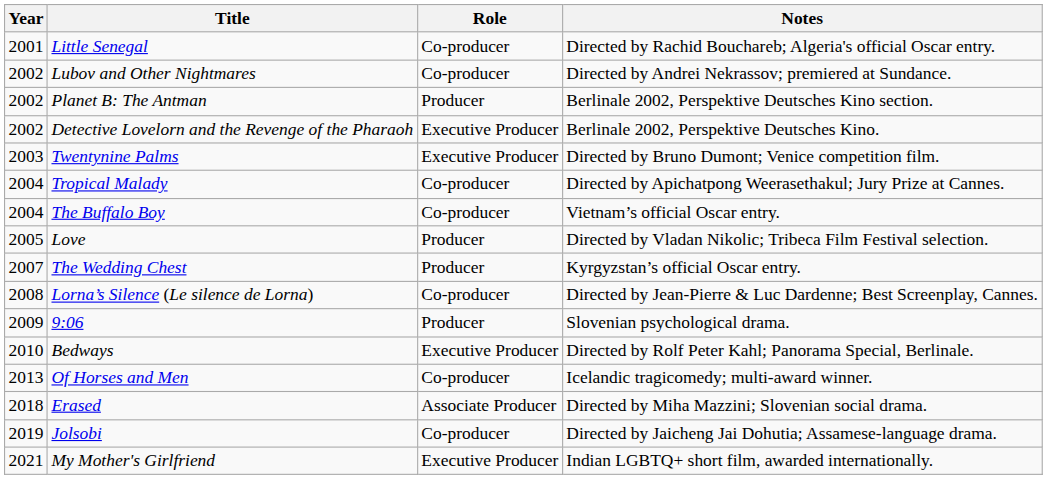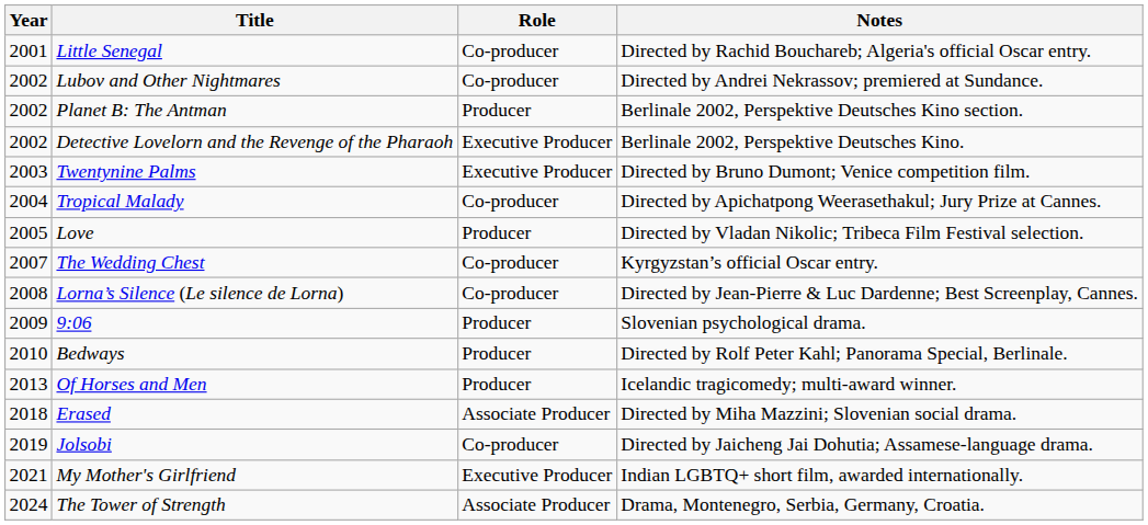 <table class="wikitable sortable">
 <tr>
 <th>Year</th>
 <th>Title</th>
 <th>Role</th>
 <th>Notes</th>
 </tr>
 <tr>
 <td>2001</td>
 <td><em><a href='#'>Little Senegal</a></em></td>
 <td>Co-producer</td>
 <td>Directed by Rachid Bouchareb; Algeria's official Oscar entry.</td>
 </tr>
 <tr>
 <td>2002</td>
 <td><em>Lubov and Other Nightmares</em></td>
 <td>Co-producer</td>
 <td>Directed by Andrei Nekrassov; premiered at Sundance.</td>
 </tr>
 <tr>
 <td>2002</td>
 <td><em>Planet B: The Antman</em></td>
 <td>Producer</td>
 <td>Berlinale 2002, Perspektive Deutsches Kino section.</td>
 </tr>
 <tr>
 <td>2002</td>
 <td><em>Detective Lovelorn and the Revenge of the Pharaoh</em></td>
 <td>Executive Producer</td>
 <td>Berlinale 2002, Perspektive Deutsches Kino.</td>
 </tr>
 <tr>
 <td>2003</td>
 <td><em><a href='#'>Twentynine Palms</a></em></td>
 <td>Executive Producer</td>
 <td>Directed by Bruno Dumont; Venice competition film.</td>
 </tr>
 <tr>
 <td>2004</td>
 <td><em><a href='#'>Tropical Malady</a></em></td>
 <td>Co-producer</td>
 <td>Directed by Apichatpong Weerasethakul; Jury Prize at Cannes.</td>
 </tr>
 <tr>
-<td>2004</td>
-<td><em><a href='#'>The Buffalo Boy</a></em></td>
-<td>Co-producer</td>
-<td>Vietnam’s official Oscar entry.</td>
-</tr>
-<tr>
 <td>2005</td>
 <td><em>Love</em></td>
 <td>Producer</td>
 <td>Directed by Vladan Nikolic; Tribeca Film Festival selection.</td>
 </tr>
 <tr>
 <td>2007</td>
 <td><em><a href='#'>The Wedding Chest</a></em></td>
-<td>Producer</td>
+<td>Co-producer</td>
 <td>Kyrgyzstan’s official Oscar entry.</td>
 </tr>
 <tr>
 <td>2008</td>
 <td><em><a href='#'>Lorna’s Silence</a></em> (<em>Le silence de Lorna</em>)</td>
 <td>Co-producer</td>
 <td>Directed by Jean-Pierre & Luc Dardenne; Best Screenplay, Cannes.</td>
 </tr>
 <tr>
 <td>2009</td>
 <td><em><a href='#'>9:06</a></em></td>
 <td>Producer</td>
 <td>Slovenian psychological drama.</td>
 </tr>
 <tr>
 <td>2010</td>
 <td><em>Bedways</em></td>
-<td>Executive Producer</td>
+<td>Producer</td>
 <td>Directed by Rolf Peter Kahl; Panorama Special, Berlinale.</td>
 </tr>
 <tr>
 <td>2013</td>
 <td><em><a href='#'>Of Horses and Men</a></em></td>
-<td>Co-producer</td>
+<td>Producer</td>
 <td>Icelandic tragicomedy; multi-award winner.</td>
 </tr>
 <tr>
 <td>2018</td>
 <td><em><a href='#'>Erased</a></em></td>
 <td>Associate Producer</td>
 <td>Directed by Miha Mazzini; Slovenian social drama.</td>
 </tr>
 <tr>
 <td>2019</td>
 <td><em><a href='#'>Jolsobi</a></em></td>
 <td>Co-producer</td>
 <td>Directed by Jaicheng Jai Dohutia; Assamese-language drama.</td>
 </tr>
 <tr>
 <td>2021</td>
 <td><em>My Mother's Girlfriend</em></td>
 <td>Executive Producer</td>
 <td>Indian LGBTQ+ short film, awarded internationally.</td>
 </tr>
+<tr>
+<td>2024</td>
+<td><em>The Tower of Strength</em></td>
+<td>Associate Producer</td>
+<td>Drama, Montenegro, Serbia, Germany, Croatia.</td>
+</tr>
 </table>
